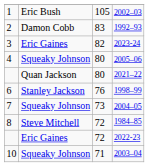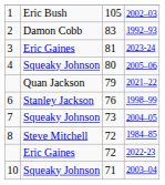 <table class="wikitable">
 <tr>
 </tr>
 <tr>
 <td>1</td>
 <td>Eric Bush</td>
 <td>105</td>
 <td style="font-size:80%;"><a href='#'>2002–03</a></td>
 </tr>
 <tr>
 <td>2</td>
 <td>Damon Cobb</td>
 <td>83</td>
 <td style="font-size:80%;"><a href='#'>1992–93</a></td>
 </tr>
 <tr>
 <td>3</td>
 <td><a href='#'>Eric Gaines</a></td>
-<td>82</td>
+<td>81</td>
 <td style="font-size:80%;"><a href='#'>2023-24</a></td>
 </tr>
 <tr>
 <td>4</td>
 <td><a href='#'>Squeaky Johnson</a></td>
 <td>80</td>
 <td style="font-size:80%;"><a href='#'>2005–06</a></td>
 </tr>
 <tr>
 <td></td>
 <td>Quan Jackson</td>
-<td>80</td>
+<td>79</td>
 <td style="font-size:80%;"><a href='#'>2021–22</a></td>
 </tr>
 <tr>
 <td>6</td>
 <td><a href='#'>Stanley Jackson</a></td>
 <td>76</td>
 <td style="font-size:80%;"><a href='#'>1998–99</a></td>
 </tr>
 <tr>
 <td>7</td>
 <td><a href='#'>Squeaky Johnson</a></td>
 <td>73</td>
 <td style="font-size:80%;"><a href='#'>2004–05</a></td>
 </tr>
 <tr>
 <td>8</td>
 <td><a href='#'>Steve Mitchell</a></td>
 <td>72</td>
 <td style="font-size:80%;"><a href='#'>1984–85</a></td>
 </tr>
 <tr>
 <td></td>
 <td><a href='#'>Eric Gaines</a></td>
 <td>72</td>
 <td style="font-size:80%;"><a href='#'>2022-23</a></td>
 </tr>
 <tr>
 <td>10</td>
 <td><a href='#'>Squeaky Johnson</a></td>
 <td>71</td>
 <td style="font-size:80%;"><a href='#'>2003–04</a></td>
 </tr>
 </table>
